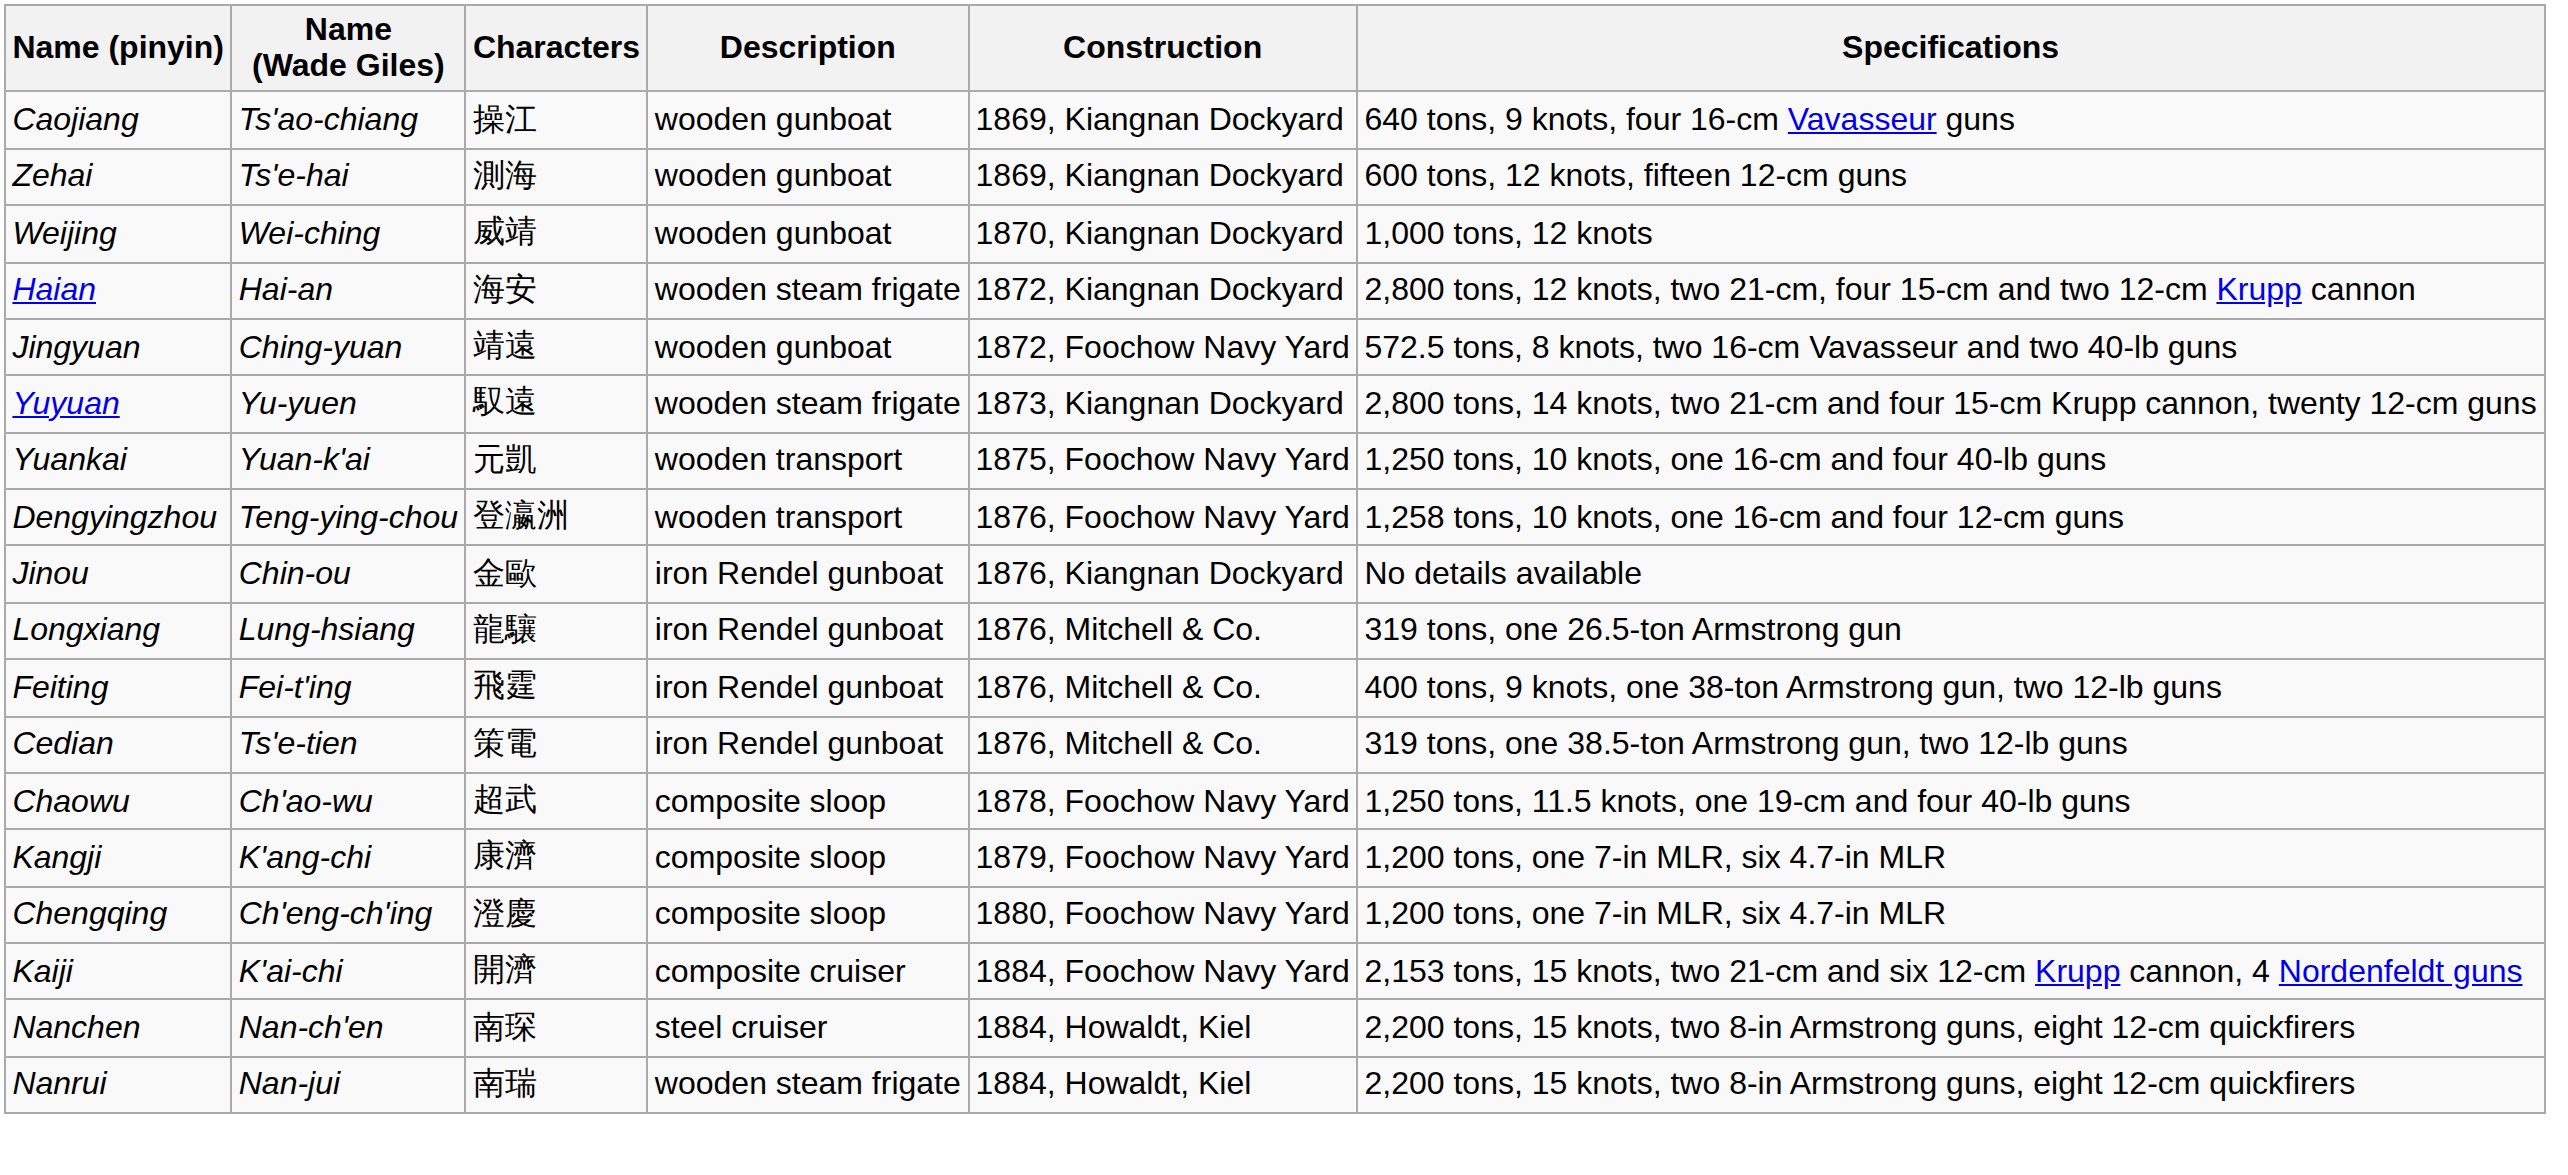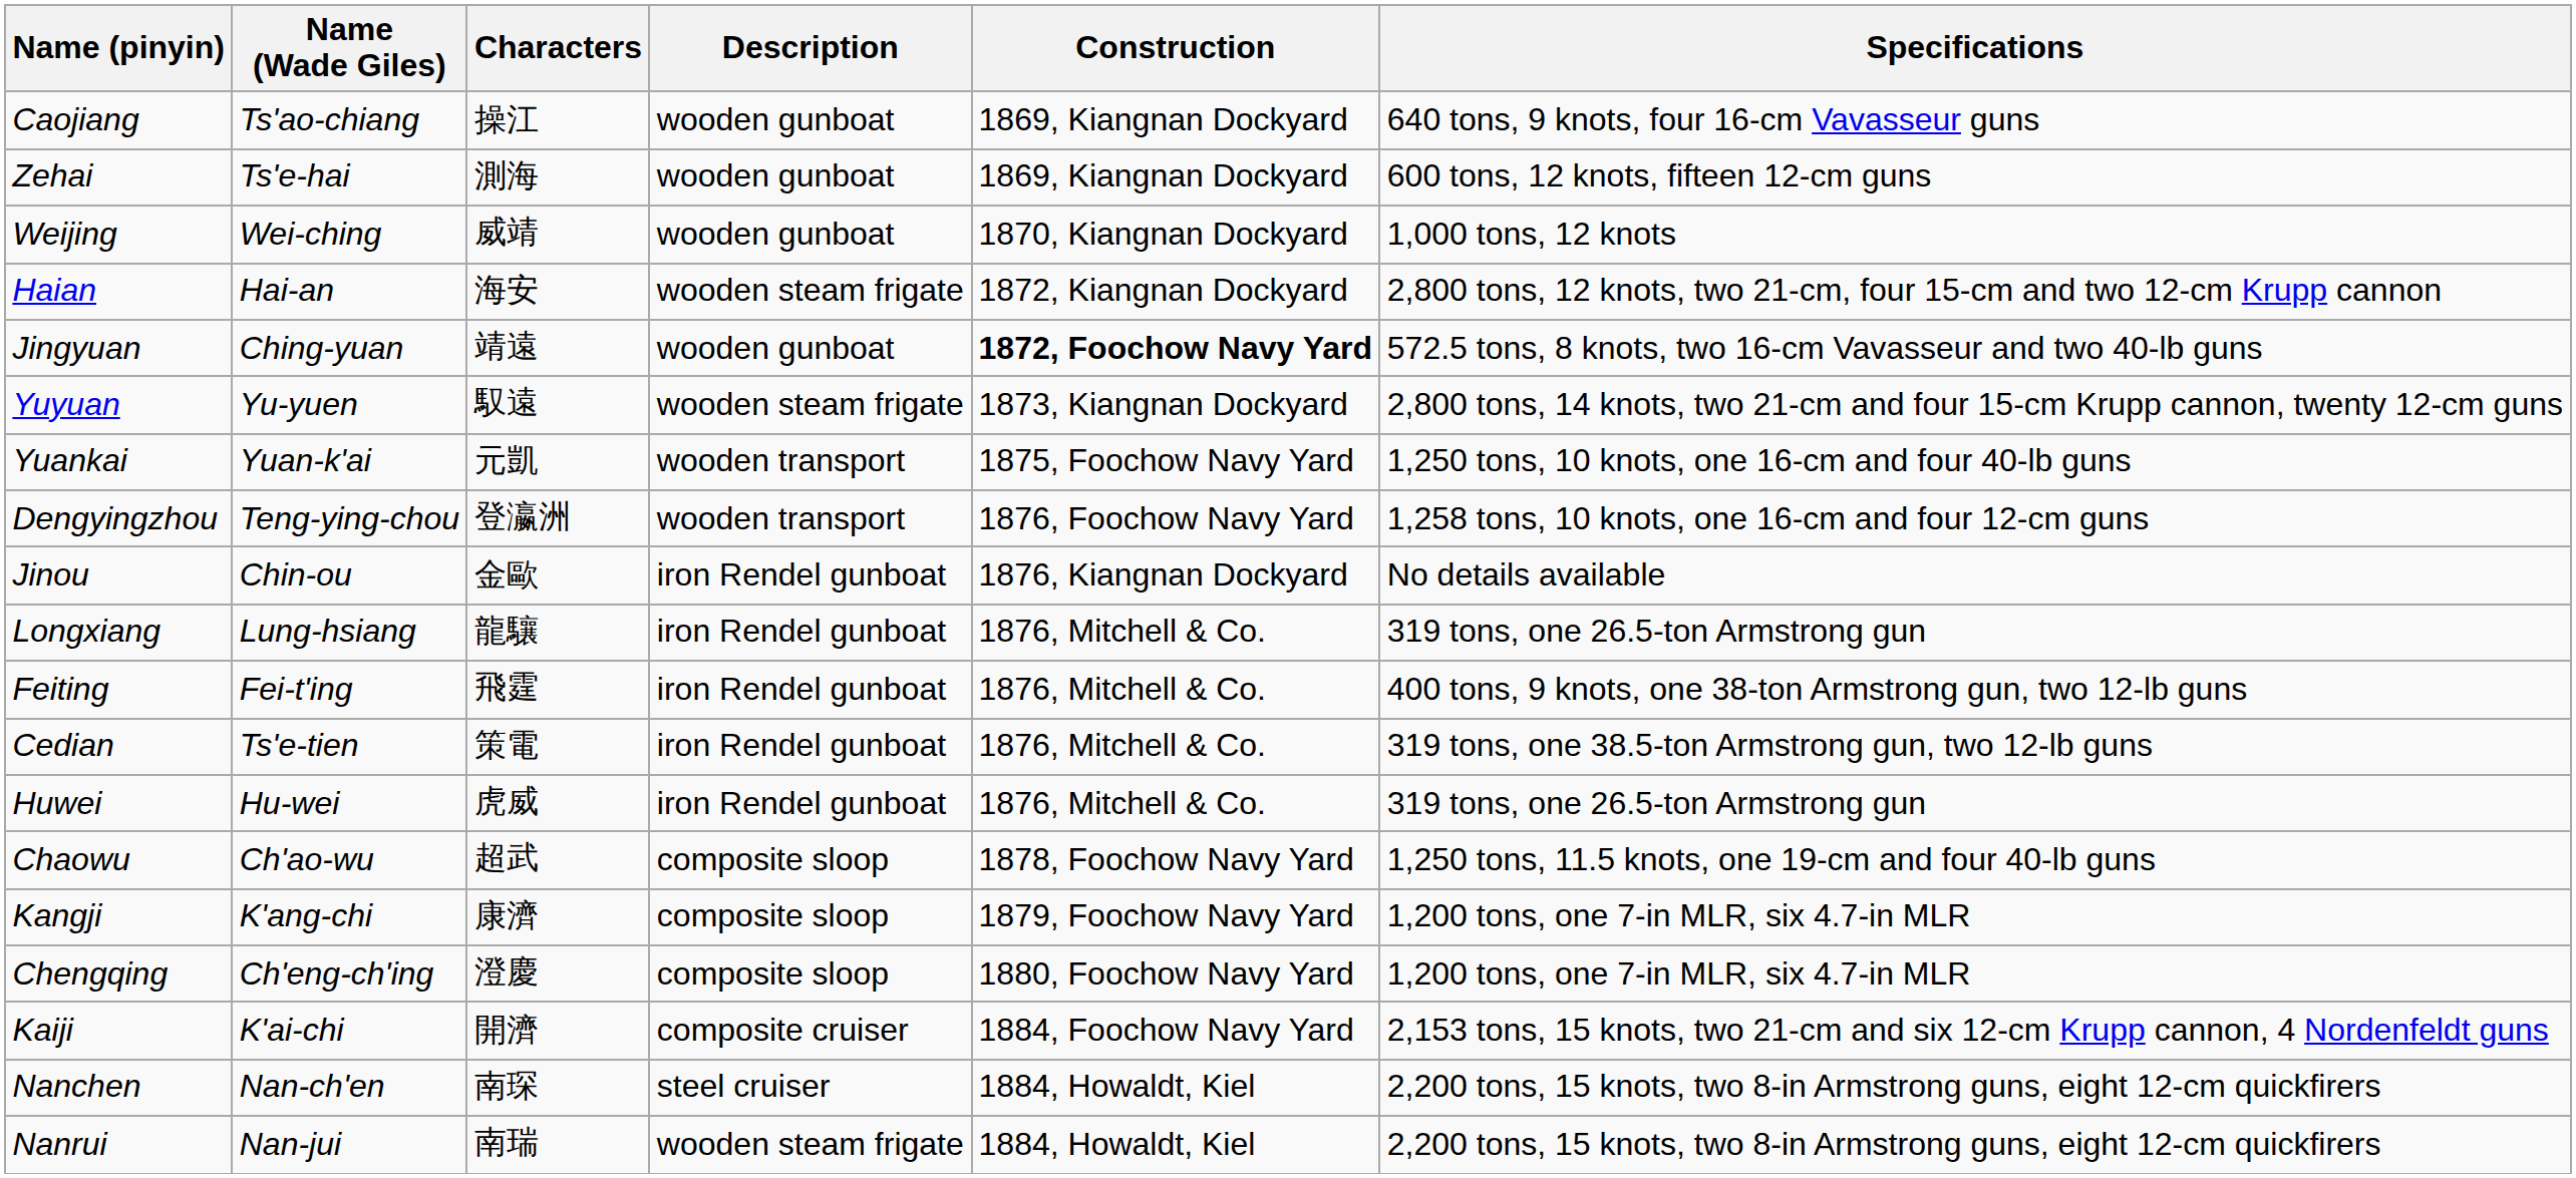 <table class="wikitable">
 <tr>
 <th>Name (pinyin)</th>
 <th>Name<br>(Wade Giles)</th>
 <th>Characters</th>
 <th>Description</th>
 <th>Construction</th>
 <th>Specifications</th>
 </tr>
 <tr>
 <td><em>Caojiang</em></td>
 <td><em>Ts'ao-chiang</em></td>
 <td>操江</td>
 <td>wooden gunboat</td>
 <td>1869, Kiangnan Dockyard</td>
 <td>640 tons, 9 knots, four 16-cm <a href='#'>Vavasseur</a> guns</td>
 </tr>
 <tr>
 <td><em>Zehai</em></td>
 <td><em>Ts'e-hai</em></td>
 <td>測海</td>
 <td>wooden gunboat</td>
 <td>1869, Kiangnan Dockyard</td>
 <td>600 tons, 12 knots, fifteen 12-cm guns</td>
 </tr>
 <tr>
 <td><em>Weijing</em></td>
 <td><em>Wei-ching</em></td>
 <td>威靖</td>
 <td>wooden gunboat</td>
 <td>1870, Kiangnan Dockyard</td>
 <td>1,000 tons, 12 knots</td>
 </tr>
 <tr>
 <td><em><a href='#'>Haian</a></em></td>
 <td><em>Hai-an</em></td>
 <td>海安</td>
 <td>wooden steam frigate</td>
 <td>1872, Kiangnan Dockyard</td>
 <td>2,800 tons, 12 knots, two 21-cm, four 15-cm and two 12-cm <a href='#'>Krupp</a> cannon</td>
 </tr>
 <tr>
 <td><em>Jingyuan</em></td>
 <td><em>Ching-yuan</em></td>
 <td>靖遠</td>
 <td>wooden gunboat</td>
-<td>1872, Foochow Navy Yard</td>
+<td><strong>1872, Foochow Navy Yard</strong></td>
 <td>572.5 tons, 8 knots, two 16-cm Vavasseur and two 40-lb guns</td>
 </tr>
 <tr>
 <td><em><a href='#'>Yuyuan</a></em></td>
 <td><em>Yu-yuen</em></td>
 <td>馭遠</td>
 <td>wooden steam frigate</td>
 <td>1873, Kiangnan Dockyard</td>
 <td>2,800 tons, 14 knots, two 21-cm and four 15-cm Krupp cannon, twenty 12-cm guns</td>
 </tr>
 <tr>
 <td><em>Yuankai</em></td>
 <td><em>Yuan-k'ai</em></td>
 <td>元凱</td>
 <td>wooden transport</td>
 <td>1875, Foochow Navy Yard</td>
 <td>1,250 tons, 10 knots, one 16-cm and four 40-lb guns</td>
 </tr>
 <tr>
 <td><em>Dengyingzhou</em></td>
 <td><em>Teng-ying-chou</em></td>
 <td>登瀛洲</td>
 <td>wooden transport</td>
 <td>1876, Foochow Navy Yard</td>
 <td>1,258 tons, 10 knots, one 16-cm and four 12-cm guns</td>
 </tr>
 <tr>
 <td><em>Jinou</em></td>
 <td><em>Chin-ou</em></td>
 <td>金歐</td>
 <td>iron Rendel gunboat</td>
 <td>1876, Kiangnan Dockyard</td>
 <td>No details available</td>
 </tr>
 <tr>
 <td><em>Longxiang</em></td>
 <td><em>Lung-hsiang</em></td>
 <td>龍驤</td>
 <td>iron Rendel gunboat</td>
 <td>1876, Mitchell & Co.</td>
 <td>319 tons, one 26.5-ton Armstrong gun</td>
 </tr>
 <tr>
 <td><em>Feiting</em></td>
 <td><em>Fei-t'ing</em></td>
 <td>飛霆</td>
 <td>iron Rendel gunboat</td>
 <td>1876, Mitchell & Co.</td>
 <td>400 tons, 9 knots, one 38-ton Armstrong gun, two 12-lb guns</td>
 </tr>
 <tr>
 <td><em>Cedian</em></td>
 <td><em>Ts'e-tien</em></td>
 <td>策電</td>
 <td>iron Rendel gunboat</td>
 <td>1876, Mitchell & Co.</td>
 <td>319 tons, one 38.5-ton Armstrong gun, two 12-lb guns</td>
 </tr>
 <tr>
+<td><em>Huwei</em></td>
+<td><em>Hu-wei</em></td>
+<td>虎威</td>
+<td>iron Rendel gunboat</td>
+<td>1876, Mitchell & Co.</td>
+<td>319 tons, one 26.5-ton Armstrong gun</td>
+</tr>
+<tr>
 <td><em>Chaowu</em></td>
 <td><em>Ch'ao-wu</em></td>
 <td>超武</td>
 <td>composite sloop</td>
 <td>1878, Foochow Navy Yard</td>
 <td>1,250 tons, 11.5 knots, one 19-cm and four 40-lb guns</td>
 </tr>
 <tr>
 <td><em>Kangji</em></td>
 <td><em>K'ang-chi</em></td>
 <td>康濟</td>
 <td>composite sloop</td>
 <td>1879, Foochow Navy Yard</td>
 <td>1,200 tons, one 7-in MLR, six 4.7-in MLR</td>
 </tr>
 <tr>
 <td><em>Chengqing</em></td>
 <td><em>Ch'eng-ch'ing</em></td>
 <td>澄慶</td>
 <td>composite sloop</td>
 <td>1880, Foochow Navy Yard</td>
 <td>1,200 tons, one 7-in MLR, six 4.7-in MLR</td>
 </tr>
 <tr>
 <td><em>Kaiji</em></td>
 <td><em>K'ai-chi</em></td>
 <td>開濟</td>
 <td>composite cruiser</td>
 <td>1884, Foochow Navy Yard</td>
 <td>2,153 tons, 15 knots, two 21-cm and six 12-cm <a href='#'>Krupp</a> cannon, 4 <a href='#'>Nordenfeldt guns</a></td>
 </tr>
 <tr>
 <td><em>Nanchen</em></td>
 <td><em>Nan-ch'en</em></td>
 <td>南琛</td>
 <td>steel cruiser</td>
 <td>1884, Howaldt, Kiel</td>
 <td>2,200 tons, 15 knots, two 8-in Armstrong guns, eight 12-cm quickfirers</td>
 </tr>
 <tr>
 <td><em>Nanrui</em></td>
 <td><em>Nan-jui</em></td>
 <td>南瑞</td>
 <td>wooden steam frigate</td>
 <td>1884, Howaldt, Kiel</td>
 <td>2,200 tons, 15 knots, two 8-in Armstrong guns, eight 12-cm quickfirers</td>
 </tr>
 </table>
